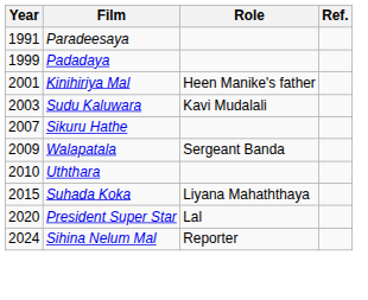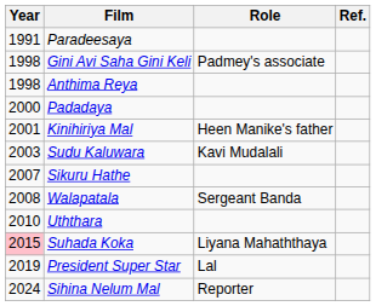 <table class="wikitable">
 <tr>
 <th>Year</th>
 <th>Film</th>
 <th>Role</th>
 <th>Ref.</th>
 </tr>
 <tr>
 <td>1991</td>
 <td><em>Paradeesaya</em></td>
 <td></td>
 <td></td>
 </tr>
 <tr>
-<td>1999</td>
+<td>1998</td>
+<td><em><a href='#'>Gini Avi Saha Gini Keli</a></em></td>
+<td>Padmey's associate</td>
+<td></td>
+</tr>
+<tr>
+<td>1998</td>
+<td><em><a href='#'>Anthima Reya</a></em></td>
+<td></td>
+<td></td>
+</tr>
+<tr>
+<td>2000</td>
 <td><em><a href='#'>Padadaya</a></em></td>
 <td></td>
 <td></td>
 </tr>
 <tr>
 <td>2001</td>
 <td><em><a href='#'>Kinihiriya Mal</a></em></td>
 <td>Heen Manike's father</td>
 <td></td>
 </tr>
 <tr>
 <td>2003</td>
 <td><em><a href='#'>Sudu Kaluwara</a></em></td>
 <td>Kavi Mudalali</td>
 <td></td>
 </tr>
 <tr>
 <td>2007</td>
 <td><em><a href='#'>Sikuru Hathe</a></em></td>
 <td></td>
 <td></td>
 </tr>
 <tr>
-<td>2009</td>
+<td>2008</td>
 <td><em><a href='#'>Walapatala</a></em></td>
 <td>Sergeant Banda</td>
 <td></td>
 </tr>
 <tr>
 <td>2010</td>
 <td><em><a href='#'>Uththara</a></em></td>
 <td></td>
 <td></td>
 </tr>
 <tr>
-<td>2015</td>
+<td style="background: pink;">2015</td>
 <td><em><a href='#'>Suhada Koka</a></em></td>
 <td>Liyana Mahaththaya</td>
 <td></td>
 </tr>
 <tr>
-<td>2020</td>
+<td>2019</td>
 <td><em><a href='#'>President Super Star</a></em></td>
 <td>Lal</td>
 <td></td>
 </tr>
 <tr>
 <td>2024</td>
 <td><em><a href='#'>Sihina Nelum Mal</a></em></td>
 <td>Reporter</td>
 <td></td>
 </tr>
 </table>
